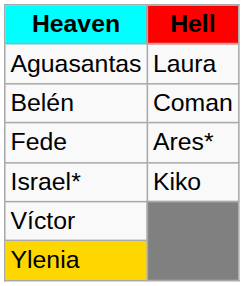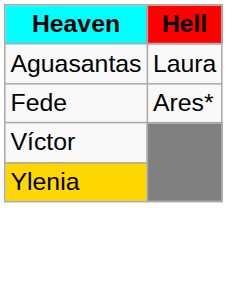 <table class=wikitable>
 <tr>
 <th style="background-color: Cyan;">Heaven</th>
 <th style="background-color: Red;">Hell</th>
 </tr>
 <tr>
 <td>Aguasantas</td>
 <td>Laura</td>
 </tr>
 <tr>
-<td>Belén</td>
-<td>Coman</td>
-</tr>
-<tr>
 <td>Fede</td>
 <td>Ares*</td>
-</tr>
-<tr>
-<td>Israel*</td>
-<td>Kiko</td>
 </tr>
 <tr>
 <td>Víctor</td>
 <td rowspan="2" style="background-color: gray;"></td>
 </tr>
 <tr>
 <td style="background-color: Gold;">Ylenia</td>
 </tr>
 </table>
